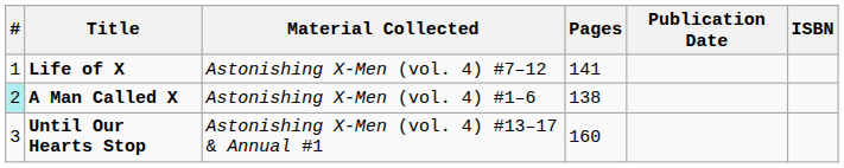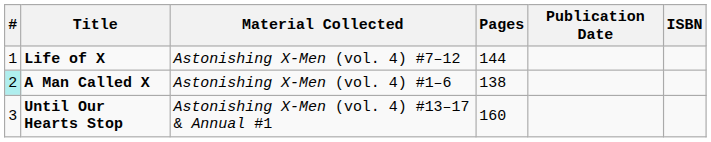 <table class="wikitable">
 <tr>
 <th>#</th>
 <th>Title</th>
 <th>Material Collected</th>
 <th>Pages</th>
 <th>Publication Date</th>
 <th>ISBN</th>
 </tr>
 <tr>
 <td>1</td>
 <td><strong>Life of X</strong></td>
 <td><em>Astonishing X-Men</em> (vol. 4) #7–12</td>
-<td>141</td>
+<td>144</td>
 <td></td>
 <td></td>
 </tr>
 <tr>
 <td style="background: paleturquoise;">2</td>
 <td><strong>A Man Called X</strong></td>
 <td><em>Astonishing X-Men</em> (vol. 4) #1–6</td>
 <td>138</td>
 <td></td>
 <td></td>
 </tr>
 <tr>
 <td>3</td>
 <td><strong>Until Our Hearts Stop</strong></td>
 <td><em>Astonishing X-Men</em> (vol. 4) #13–17 & <em>Annual</em> #1</td>
 <td>160</td>
 <td></td>
 <td></td>
 </tr>
 </table>
